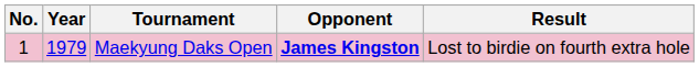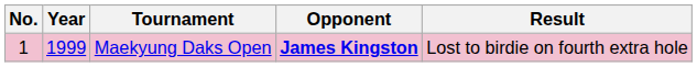 <table class="wikitable" style="font-size:95%;">
 <tr>
 <th>No.</th>
 <th>Year</th>
 <th>Tournament</th>
 <th>Opponent</th>
 <th>Result</th>
 </tr>
 <tr style="background:#F2C1D1;">
 <td align=center>1</td>
-<td><a href='#'>1979</a></td>
+<td><a href='#'>1999</a></td>
 <td><a href='#'>Maekyung Daks Open</a></td>
 <td><strong> <a href='#'>James Kingston</a></strong></td>
 <td>Lost to birdie on fourth extra hole</td>
 </tr>
 </table>
